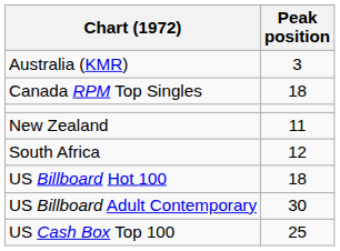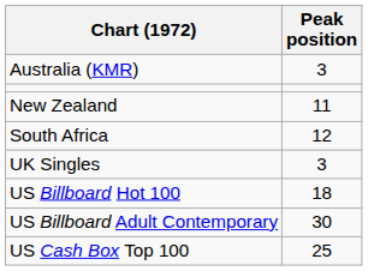 <table class="wikitable sortable">
 <tr>
 <th align="left">Chart (1972)</th>
 <th align="left">Peak<br>position</th>
 </tr>
 <tr>
 <td>Australia (<a href='#'>KMR</a>)</td>
 <td style="text-align:center;">3</td>
-</tr>
-<tr>
-<td>Canada <a href='#'><em>RPM</em></a> Top Singles</td>
-<td style="text-align:center;">18</td>
 </tr>
 <tr>
 <td></td>
 </tr>
 <tr>
 <td>New Zealand</td>
 <td style="text-align:center;">11</td>
 </tr>
 <tr>
 <td>South Africa</td>
 <td style="text-align:center;">12</td>
+</tr>
+<tr>
+<td>UK Singles</td>
+<td style="text-align:center;">3</td>
 </tr>
 <tr>
 <td>US <em><a href='#'>Billboard</a></em> <a href='#'>Hot 100</a></td>
 <td style="text-align:center;">18</td>
 </tr>
 <tr>
 <td>US <em>Billboard</em> <a href='#'>Adult Contemporary</a></td>
 <td style="text-align:center;">30</td>
 </tr>
 <tr>
 <td>US <a href='#'><em>Cash Box</em></a> Top 100</td>
 <td style="text-align:center;">25</td>
 </tr>
 </table>
